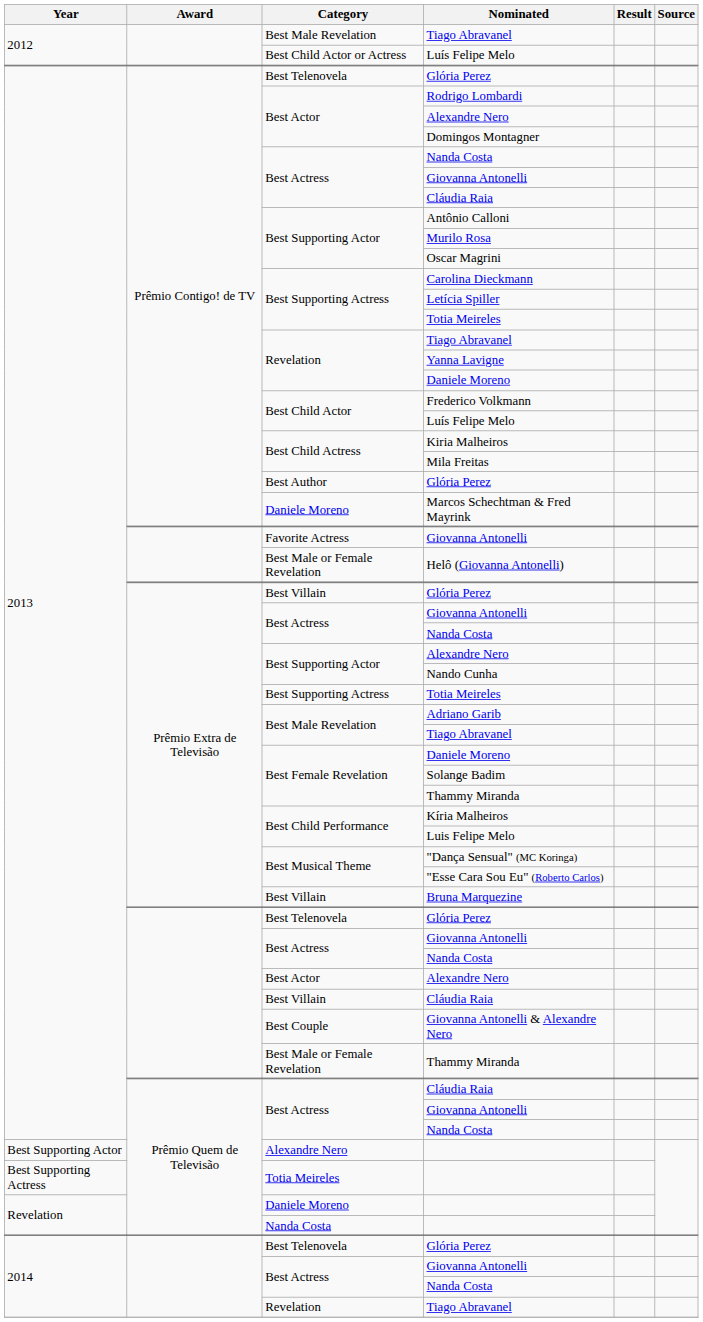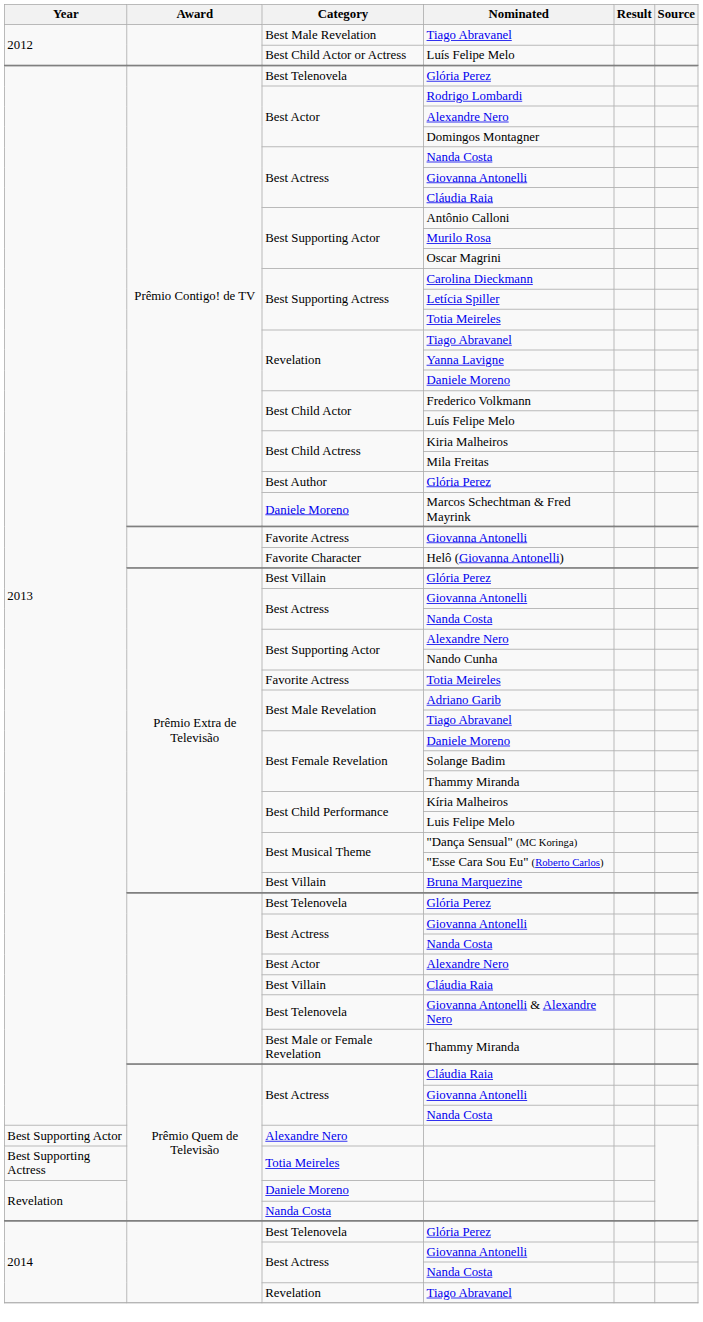 <table class="wikitable">
 <tr>
 <th>Year</th>
 <th>Award</th>
 <th>Category</th>
 <th>Nominated</th>
 <th>Result</th>
 <th>Source</th>
 </tr>
 <tr>
 <td rowspan=2>2012</td>
 <td rowspan=2></td>
 <td>Best Male Revelation</td>
 <td><a href='#'>Tiago Abravanel</a></td>
 <td></td>
 <td></td>
 </tr>
 <tr>
 <td>Best Child Actor or Actress</td>
 <td>Luís Felipe Melo</td>
 <td></td>
 <td></td>
 </tr>
 <tr>
 </tr>
 <tr style="border-top:2px solid gray;">
 <td rowspan=54>2013</td>
 <td rowspan=22 style="text-align:center;">Prêmio Contigo! de TV</td>
 <td>Best Telenovela</td>
 <td><a href='#'>Glória Perez</a></td>
 <td></td>
 <td></td>
 </tr>
 <tr>
 <td rowspan=3>Best Actor</td>
 <td><a href='#'>Rodrigo Lombardi</a></td>
 <td></td>
 <td></td>
 </tr>
 <tr>
 <td><a href='#'>Alexandre Nero</a></td>
 <td></td>
 <td></td>
 </tr>
 <tr>
 <td>Domingos Montagner</td>
 <td></td>
 <td></td>
 </tr>
 <tr>
 <td rowspan=3>Best Actress</td>
 <td><a href='#'>Nanda Costa</a></td>
 <td></td>
 <td></td>
 </tr>
 <tr>
 <td><a href='#'>Giovanna Antonelli</a></td>
 <td></td>
 <td></td>
 </tr>
 <tr>
 <td><a href='#'>Cláudia Raia</a></td>
 <td></td>
 <td></td>
 </tr>
 <tr>
 <td rowspan=3>Best Supporting Actor</td>
 <td>Antônio Calloni</td>
 <td></td>
 <td></td>
 </tr>
 <tr>
 <td><a href='#'>Murilo Rosa</a></td>
 <td></td>
 <td></td>
 </tr>
 <tr>
 <td>Oscar Magrini</td>
 <td></td>
 <td></td>
 </tr>
 <tr>
 <td rowspan=3>Best Supporting Actress</td>
 <td><a href='#'>Carolina Dieckmann</a></td>
 <td></td>
 <td></td>
 </tr>
 <tr>
 <td><a href='#'>Letícia Spiller</a></td>
 <td></td>
 <td></td>
 </tr>
 <tr>
 <td><a href='#'>Totia Meireles</a></td>
 <td></td>
 <td></td>
 </tr>
 <tr>
 <td rowspan=3>Revelation</td>
 <td><a href='#'>Tiago Abravanel</a></td>
 <td></td>
 <td></td>
 </tr>
 <tr>
 <td><a href='#'>Yanna Lavigne</a></td>
 <td></td>
 <td></td>
 </tr>
 <tr>
 <td><a href='#'>Daniele Moreno</a></td>
 <td></td>
 <td></td>
 </tr>
 <tr>
 <td rowspan=2>Best Child Actor</td>
 <td>Frederico Volkmann</td>
 <td></td>
 <td></td>
 </tr>
 <tr>
 <td>Luís Felipe Melo</td>
 <td></td>
 <td></td>
 </tr>
 <tr>
 <td rowspan=2>Best Child Actress</td>
 <td>Kiria Malheiros</td>
 <td></td>
 <td></td>
 </tr>
 <tr>
 <td>Mila Freitas</td>
 <td></td>
 <td></td>
 </tr>
 <tr>
 <td>Best Author</td>
 <td><a href='#'>Glória Perez</a></td>
 <td></td>
 <td></td>
 </tr>
 <tr>
 <td><a href='#'>Daniele Moreno</a></td>
 <td>Marcos Schechtman & Fred Mayrink</td>
 <td></td>
 <td></td>
 </tr>
 <tr>
 </tr>
 <tr style="border-top:2px solid gray;">
 <td rowspan=2></td>
 <td>Favorite Actress</td>
 <td><a href='#'>Giovanna Antonelli</a></td>
 <td></td>
 <td></td>
 </tr>
 <tr>
-<td>Best Male or Female Revelation</td>
+<td>Favorite Character</td>
 <td>Helô (<a href='#'>Giovanna Antonelli</a>)</td>
 <td></td>
 <td></td>
 </tr>
 <tr>
 </tr>
 <tr style="border-top:2px solid gray;">
 <td rowspan=16 style="text-align:center;">Prêmio Extra de Televisão</td>
 <td>Best Villain</td>
 <td><a href='#'>Glória Perez</a></td>
 <td></td>
 <td></td>
 </tr>
 <tr>
 <td rowspan=2>Best Actress</td>
 <td><a href='#'>Giovanna Antonelli</a></td>
 <td></td>
 <td></td>
 </tr>
 <tr>
 <td><a href='#'>Nanda Costa</a></td>
 <td></td>
 <td></td>
 </tr>
 <tr>
 <td rowspan=2>Best Supporting Actor</td>
 <td><a href='#'>Alexandre Nero</a></td>
 <td></td>
 <td></td>
 </tr>
 <tr>
 <td>Nando Cunha</td>
 <td></td>
 <td></td>
 </tr>
 <tr>
-<td>Best Supporting Actress</td>
+<td>Favorite Actress</td>
 <td><a href='#'>Totia Meireles</a></td>
 <td></td>
 <td></td>
 </tr>
 <tr>
 <td rowspan=2>Best Male Revelation</td>
 <td><a href='#'>Adriano Garib</a></td>
 <td></td>
 <td></td>
 </tr>
 <tr>
 <td><a href='#'>Tiago Abravanel</a></td>
 <td></td>
 <td></td>
 </tr>
 <tr>
 <td rowspan=3>Best Female Revelation</td>
 <td><a href='#'>Daniele Moreno</a></td>
 <td></td>
 <td></td>
 </tr>
 <tr>
 <td>Solange Badim</td>
 <td></td>
 <td></td>
 </tr>
 <tr>
 <td>Thammy Miranda</td>
 <td></td>
 <td></td>
 </tr>
 <tr>
 <td rowspan=2>Best Child Performance</td>
 <td>Kíria Malheiros</td>
 <td></td>
 <td></td>
 </tr>
 <tr>
 <td>Luis Felipe Melo</td>
 <td></td>
 <td></td>
 </tr>
 <tr>
 <td rowspan=2>Best Musical Theme</td>
 <td>"Dança Sensual" <small>(MC Koringa)</small></td>
 <td></td>
 <td></td>
 </tr>
 <tr>
 <td>"Esse Cara Sou Eu" <small>(<a href='#'>Roberto Carlos</a>)</small></td>
 <td></td>
 <td></td>
 </tr>
 <tr>
 <td>Best Villain</td>
 <td><a href='#'>Bruna Marquezine</a></td>
 <td></td>
 <td></td>
 </tr>
 <tr>
 </tr>
 <tr style="border-top:2px solid gray;">
 <td rowspan=7></td>
 <td>Best Telenovela</td>
 <td><a href='#'>Glória Perez</a></td>
 <td></td>
 <td></td>
 </tr>
 <tr>
 <td rowspan=2>Best Actress</td>
 <td><a href='#'>Giovanna Antonelli</a></td>
 <td></td>
 <td></td>
 </tr>
 <tr>
 <td><a href='#'>Nanda Costa</a></td>
 <td></td>
 <td></td>
 </tr>
 <tr>
 <td>Best Actor</td>
 <td><a href='#'>Alexandre Nero</a></td>
 <td></td>
 <td></td>
 </tr>
 <tr>
 <td>Best Villain</td>
 <td><a href='#'>Cláudia Raia</a></td>
 <td></td>
 <td></td>
 </tr>
 <tr>
-<td>Best Couple</td>
+<td>Best Telenovela</td>
 <td><a href='#'>Giovanna Antonelli</a> & <a href='#'>Alexandre Nero</a></td>
 <td></td>
 <td></td>
 </tr>
 <tr>
 <td>Best Male or Female Revelation</td>
 <td>Thammy Miranda</td>
 <td></td>
 <td></td>
 </tr>
 <tr>
 </tr>
 <tr style="border-top:2px solid gray;">
 <td rowspan=7 style="text-align:center;">Prêmio Quem de Televisão</td>
 <td rowspan=3>Best Actress</td>
 <td><a href='#'>Cláudia Raia</a></td>
 <td></td>
 <td></td>
 </tr>
 <tr>
 <td><a href='#'>Giovanna Antonelli</a></td>
 <td></td>
 <td></td>
 </tr>
 <tr>
 <td><a href='#'>Nanda Costa</a></td>
 <td></td>
 <td></td>
 </tr>
 <tr>
 <td>Best Supporting Actor</td>
 <td><a href='#'>Alexandre Nero</a></td>
 <td></td>
 <td></td>
 </tr>
 <tr>
 <td>Best Supporting Actress</td>
 <td><a href='#'>Totia Meireles</a></td>
 <td></td>
 <td></td>
 </tr>
 <tr>
 <td rowspan=2>Revelation</td>
 <td><a href='#'>Daniele Moreno</a></td>
 <td></td>
 <td></td>
 </tr>
 <tr>
 <td><a href='#'>Nanda Costa</a></td>
 <td></td>
 <td></td>
 </tr>
 <tr>
 </tr>
 <tr style="border-top:2px solid gray;">
 <td rowspan=4>2014</td>
 <td rowspan=4></td>
 <td>Best Telenovela</td>
 <td><a href='#'>Glória Perez</a></td>
 <td></td>
 <td></td>
 </tr>
 <tr>
 <td rowspan=2>Best Actress</td>
 <td><a href='#'>Giovanna Antonelli</a></td>
 <td></td>
 <td></td>
 </tr>
 <tr>
 <td><a href='#'>Nanda Costa</a></td>
 <td></td>
 <td></td>
 </tr>
 <tr>
 <td>Revelation</td>
 <td><a href='#'>Tiago Abravanel</a></td>
 <td></td>
 <td></td>
 </tr>
 <tr>
 </tr>
 </table>
